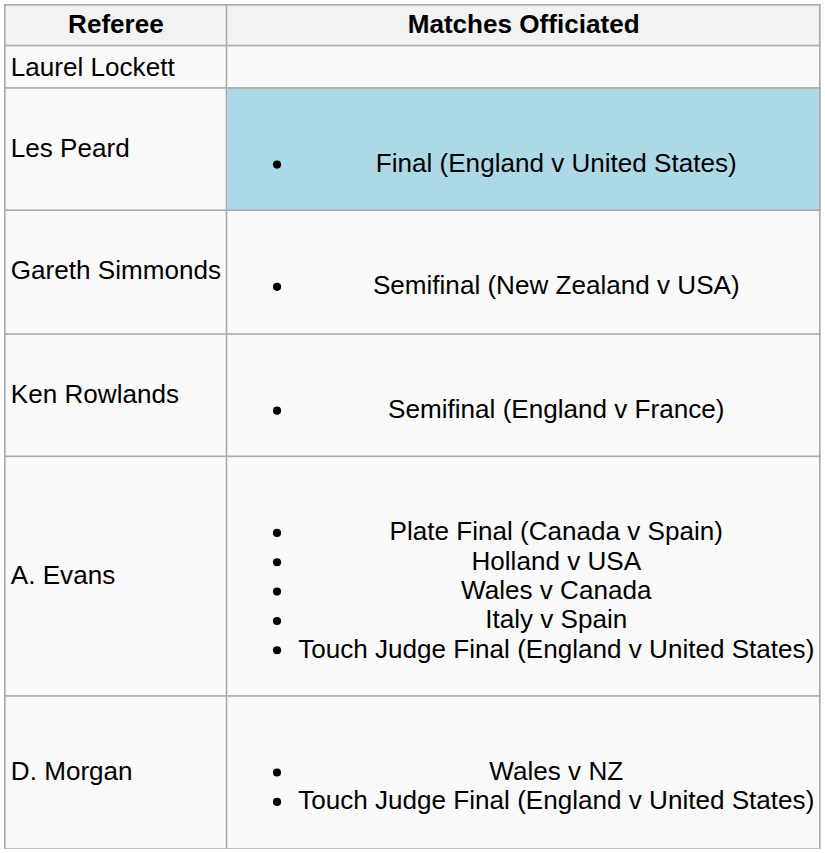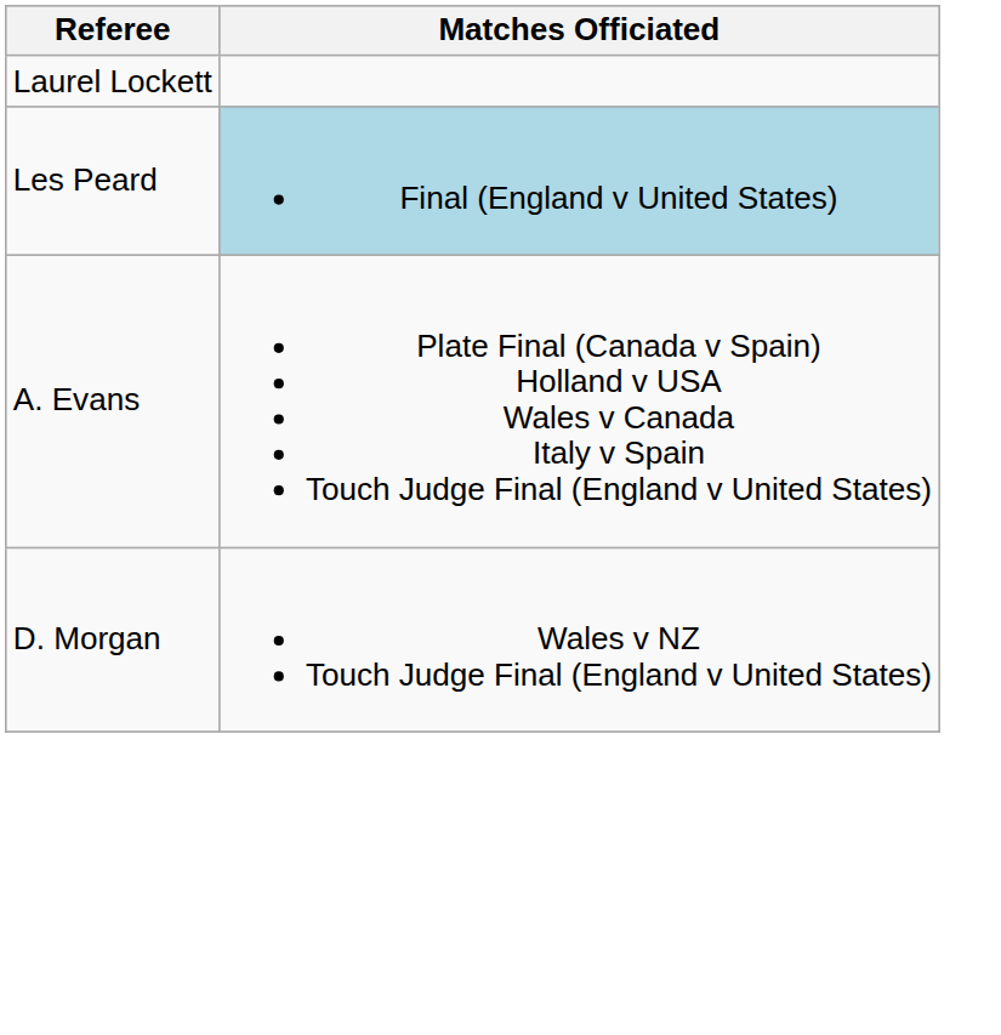 <table class="wikitable" style="text-align: center;">
 <tr>
 <th>Referee</th>
 <th>Matches Officiated</th>
 </tr>
 <tr>
 <td align=left> Laurel Lockett</td>
 <td></td>
 </tr>
 <tr>
 <td align=left> Les Peard</td>
 <td style="background: lightblue;"><br><ul><li>Final (England v United States)</li></ul></td>
 </tr>
 <tr>
-<td align=left> Gareth Simmonds</td>
-<td><br><ul><li>Semifinal (New Zealand v USA)</li></ul></td>
-</tr>
-<tr>
-<td align=left> Ken Rowlands</td>
-<td><br><ul><li>Semifinal (England v France)</li></ul></td>
-</tr>
-<tr>
 <td align=left>A. Evans</td>
 <td><br><ul><li>Plate Final (Canada v Spain)</li><li>Holland v USA</li><li>Wales v Canada</li><li>Italy v Spain</li><li>Touch Judge Final (England v United States)</li></ul></td>
 </tr>
 <tr>
 <td align=left>D. Morgan</td>
 <td><br><ul><li>Wales v NZ</li><li>Touch Judge Final (England v United States)</li></ul></td>
 </tr>
 </table>
